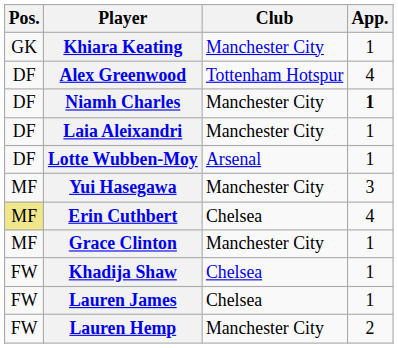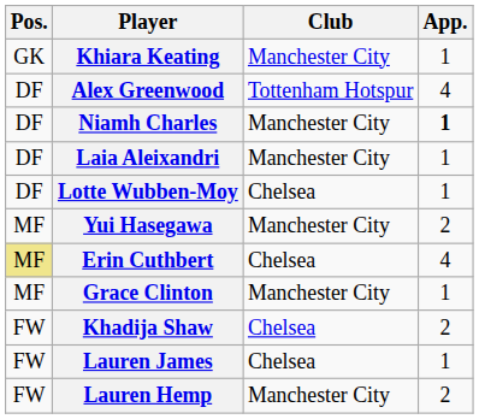 <table class="wikitable plainrowheaders" style="text-align: left">
 <tr>
 <th scope="col">Pos.</th>
 <th scope="col">Player</th>
 <th scope="col">Club</th>
 <th scope="col">App.</th>
 </tr>
 <tr>
 <td style="text-align:center">GK</td>
 <th scope="row"><a href='#'>Khiara Keating</a></th>
 <td><a href='#'>Manchester City</a></td>
 <td style="text-align:center">1</td>
 </tr>
 <tr>
 <td style="text-align:center">DF</td>
 <th scope="row"><a href='#'>Alex Greenwood</a> </th>
 <td><a href='#'>Tottenham Hotspur</a></td>
 <td style="text-align:center">4</td>
 </tr>
 <tr>
 <td style="text-align:center">DF</td>
 <th scope="row"><a href='#'>Niamh Charles</a></th>
 <td>Manchester City</td>
 <td style="text-align:center"><strong>1</strong></td>
 </tr>
 <tr>
 <td style="text-align:center">DF</td>
 <th scope="row"><a href='#'>Laia Aleixandri</a></th>
 <td>Manchester City</td>
 <td style="text-align:center">1</td>
 </tr>
 <tr>
 <td style="text-align:center">DF</td>
 <th scope="row"><a href='#'>Lotte Wubben-Moy</a></th>
-<td><a href='#'>Arsenal</a></td>
+<td>Chelsea</td>
 <td style="text-align:center">1</td>
 </tr>
 <tr>
 <td style="text-align:center">MF</td>
 <th scope="row"><a href='#'>Yui Hasegawa</a> </th>
 <td>Manchester City</td>
-<td style="text-align:center">3</td>
+<td style="text-align:center">2</td>
 </tr>
 <tr>
 <td style="background: khaki; text-align:center">MF</td>
 <th scope="row"><a href='#'>Erin Cuthbert</a> </th>
 <td>Chelsea</td>
 <td style="text-align:center">4</td>
 </tr>
 <tr>
 <td style="text-align:center">MF</td>
 <th scope="row"><a href='#'>Grace Clinton</a></th>
 <td>Manchester City</td>
 <td style="text-align:center">1</td>
 </tr>
 <tr>
 <td style="text-align:center">FW</td>
 <th scope="row"><a href='#'>Khadija Shaw</a> </th>
 <td><a href='#'>Chelsea</a></td>
-<td style="text-align:center">1</td>
+<td style="text-align:center">2</td>
 </tr>
 <tr>
 <td style="text-align:center">FW</td>
 <th scope="row"><a href='#'>Lauren James</a></th>
 <td>Chelsea</td>
 <td style="text-align:center">1</td>
 </tr>
 <tr>
 <td style="text-align:center">FW</td>
 <th scope="row"><a href='#'>Lauren Hemp</a> </th>
 <td>Manchester City</td>
 <td style="text-align:center">2</td>
 </tr>
 </table>
